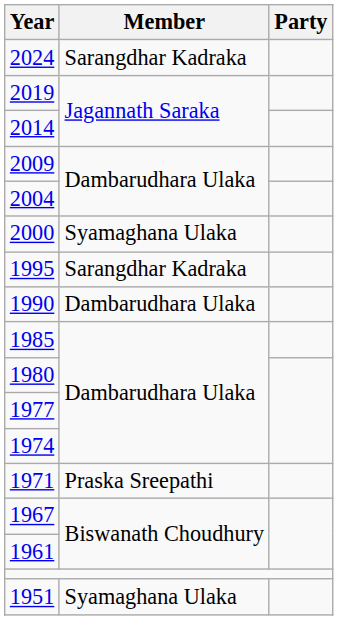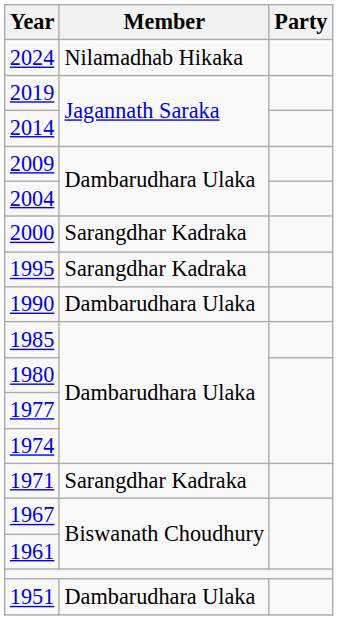 <table class="wikitable sortable">
 <tr>
 <th>Year</th>
 <th>Member</th>
 <th colspan=2>Party</th>
 </tr>
 <tr>
 <td><a href='#'>2024</a></td>
-<td>Sarangdhar Kadraka</td>
+<td>Nilamadhab Hikaka</td>
 <td></td>
 </tr>
 <tr>
 <td><a href='#'>2019</a></td>
 <td rowspan=2><a href='#'>Jagannath Saraka</a></td>
 <td></td>
 </tr>
 <tr>
 <td><a href='#'>2014</a></td>
 </tr>
 <tr>
 <td><a href='#'>2009</a></td>
 <td rowspan=2>Dambarudhara Ulaka</td>
 <td></td>
 </tr>
 <tr>
 <td><a href='#'>2004</a></td>
 </tr>
 <tr>
 <td><a href='#'>2000</a></td>
-<td>Syamaghana Ulaka</td>
+<td>Sarangdhar Kadraka</td>
 <td></td>
 </tr>
 <tr>
 <td><a href='#'>1995</a></td>
 <td>Sarangdhar Kadraka</td>
 <td></td>
 </tr>
 <tr>
 <td><a href='#'>1990</a></td>
 <td>Dambarudhara Ulaka</td>
 <td></td>
 </tr>
 <tr>
 <td><a href='#'>1985</a></td>
 <td rowspan=4>Dambarudhara Ulaka</td>
 <td></td>
 </tr>
 <tr>
 <td><a href='#'>1980</a></td>
 </tr>
 <tr>
 <td><a href='#'>1977</a></td>
 </tr>
 <tr>
 <td><a href='#'>1974</a></td>
 </tr>
 <tr>
 <td><a href='#'>1971</a></td>
-<td>Praska Sreepathi</td>
+<td>Sarangdhar Kadraka</td>
 <td></td>
 </tr>
 <tr>
 <td><a href='#'>1967</a></td>
 <td rowspan=2>Biswanath Choudhury</td>
 </tr>
 <tr>
 <td><a href='#'>1961</a></td>
 </tr>
 <tr>
 <td colspan="4"></td>
 </tr>
 <tr>
 <td><a href='#'>1951</a></td>
-<td>Syamaghana Ulaka</td>
+<td>Dambarudhara Ulaka</td>
 <td></td>
 </tr>
 </table>
